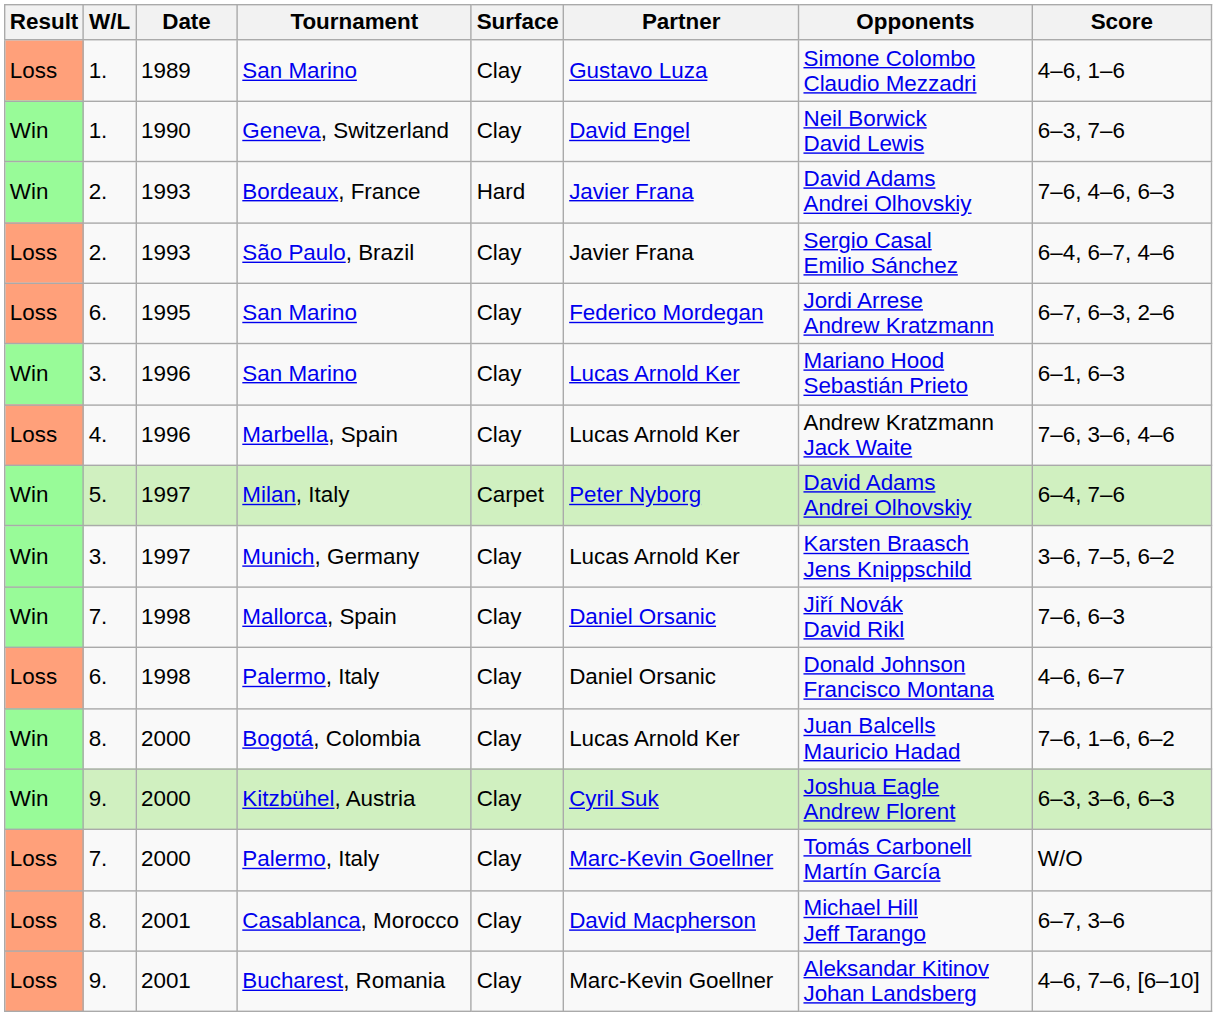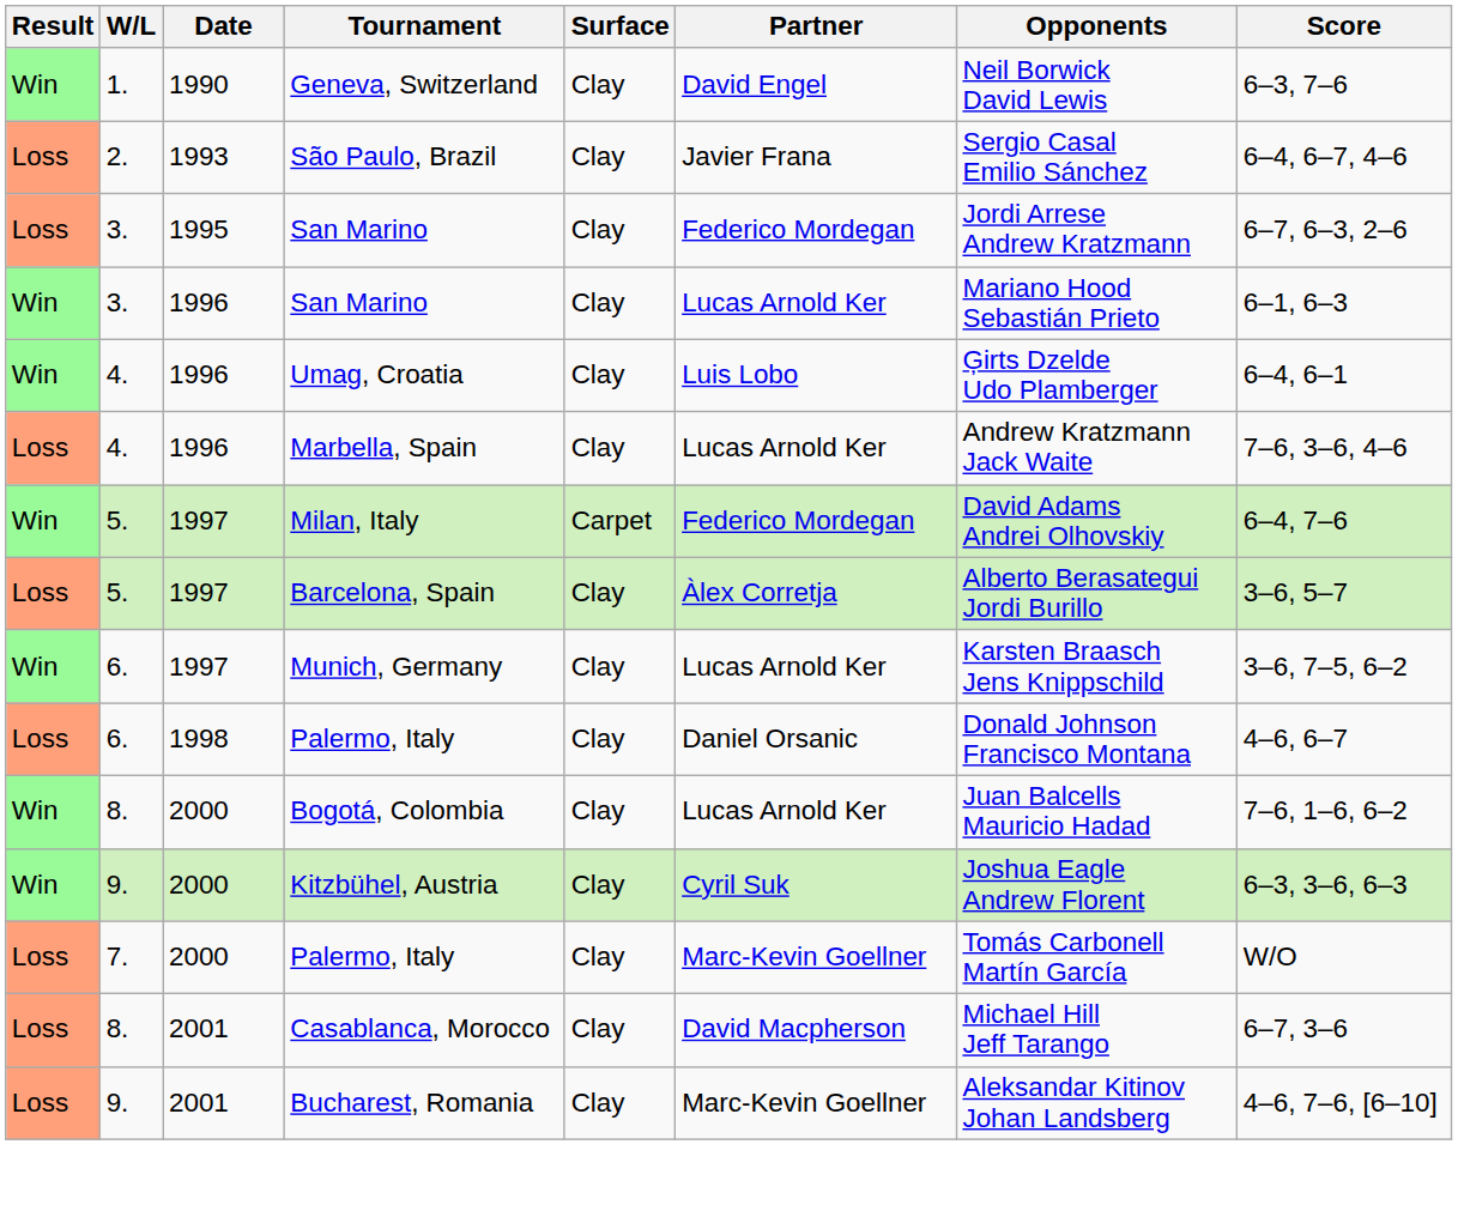 <table class="sortable wikitable">
 <tr>
 <th style="width:40px">Result</th>
 <th style="width:30px" class="unsortable">W/L</th>
 <th style="width:65px">Date</th>
 <th style="width:160px">Tournament</th>
 <th style="width:55px">Surface</th>
 <th style="width:160px">Partner</th>
 <th style="width:160px">Opponents</th>
 <th style="width:120px" class="unsortable">Score</th>
 </tr>
 <tr>
-<td style="background:#ffa07a;">Loss</td>
-<td>1.</td>
-<td>1989</td>
-<td><a href='#'>San Marino</a></td>
-<td>Clay</td>
-<td> <a href='#'>Gustavo Luza</a></td>
-<td> <a href='#'>Simone Colombo</a> <br>  <a href='#'>Claudio Mezzadri</a></td>
-<td>4–6, 1–6</td>
-</tr>
-<tr>
 <td style="background:#98fb98;">Win</td>
 <td>1.</td>
 <td>1990</td>
 <td><a href='#'>Geneva</a>, Switzerland</td>
 <td>Clay</td>
 <td> <a href='#'>David Engel</a></td>
 <td> <a href='#'>Neil Borwick</a> <br>  <a href='#'>David Lewis</a></td>
 <td>6–3, 7–6</td>
-</tr>
-<tr>
-<td style="background:#98fb98;">Win</td>
-<td>2.</td>
-<td>1993</td>
-<td><a href='#'>Bordeaux</a>, France</td>
-<td>Hard</td>
-<td> <a href='#'>Javier Frana</a></td>
-<td> <a href='#'>David Adams</a> <br>  <a href='#'>Andrei Olhovskiy</a></td>
-<td>7–6, 4–6, 6–3</td>
 </tr>
 <tr>
 <td style="background:#ffa07a;">Loss</td>
 <td>2.</td>
 <td>1993</td>
 <td><a href='#'>São Paulo</a>, Brazil</td>
 <td>Clay</td>
 <td> Javier Frana</td>
 <td> <a href='#'>Sergio Casal</a> <br>  <a href='#'>Emilio Sánchez</a></td>
 <td>6–4, 6–7, 4–6</td>
 </tr>
 <tr>
 <td style="background:#ffa07a;">Loss</td>
-<td>6.</td>
+<td>3.</td>
 <td>1995</td>
 <td><a href='#'>San Marino</a></td>
 <td>Clay</td>
 <td> <a href='#'>Federico Mordegan</a></td>
 <td> <a href='#'>Jordi Arrese</a> <br>  <a href='#'>Andrew Kratzmann</a></td>
 <td>6–7, 6–3, 2–6</td>
 </tr>
 <tr>
 <td style="background:#98fb98;">Win</td>
 <td>3.</td>
 <td>1996</td>
 <td><a href='#'>San Marino</a></td>
 <td>Clay</td>
 <td> <a href='#'>Lucas Arnold Ker</a></td>
 <td> <a href='#'>Mariano Hood</a> <br>  <a href='#'>Sebastián Prieto</a></td>
 <td>6–1, 6–3</td>
 </tr>
 <tr>
+<td style="background:#98fb98;">Win</td>
+<td>4.</td>
+<td>1996</td>
+<td><a href='#'>Umag</a>, Croatia</td>
+<td>Clay</td>
+<td> <a href='#'>Luis Lobo</a></td>
+<td> <a href='#'>Ģirts Dzelde</a> <br>  <a href='#'>Udo Plamberger</a></td>
+<td>6–4, 6–1</td>
+</tr>
+<tr>
 <td style="background:#ffa07a;">Loss</td>
 <td>4.</td>
 <td>1996</td>
 <td><a href='#'>Marbella</a>, Spain</td>
 <td>Clay</td>
 <td> Lucas Arnold Ker</td>
 <td> Andrew Kratzmann <br>  <a href='#'>Jack Waite</a></td>
 <td>7–6, 3–6, 4–6</td>
 </tr>
 <tr bgcolor="#d0f0c0">
 <td style="background:#98fb98;">Win</td>
 <td>5.</td>
 <td>1997</td>
 <td><a href='#'>Milan</a>, Italy</td>
 <td>Carpet</td>
-<td> <a href='#'>Peter Nyborg</a></td>
+<td> <a href='#'>Federico Mordegan</a></td>
 <td> <a href='#'>David Adams</a> <br>  <a href='#'>Andrei Olhovskiy</a></td>
 <td>6–4, 7–6</td>
 </tr>
+<tr bgcolor="#d0f0c0">
+<td style="background:#ffa07a;">Loss</td>
+<td>5.</td>
+<td>1997</td>
+<td><a href='#'>Barcelona</a>, Spain</td>
+<td>Clay</td>
+<td> <a href='#'>Àlex Corretja</a></td>
+<td> <a href='#'>Alberto Berasategui</a> <br>  <a href='#'>Jordi Burillo</a></td>
+<td>3–6, 5–7</td>
+</tr>
 <tr>
 <td style="background:#98fb98;">Win</td>
-<td>3.</td>
+<td>6.</td>
 <td>1997</td>
 <td><a href='#'>Munich</a>, Germany</td>
 <td>Clay</td>
 <td> Lucas Arnold Ker</td>
 <td> <a href='#'>Karsten Braasch</a> <br>  <a href='#'>Jens Knippschild</a></td>
 <td>3–6, 7–5, 6–2</td>
-</tr>
-<tr>
-<td style="background:#98fb98;">Win</td>
-<td>7.</td>
-<td>1998</td>
-<td><a href='#'>Mallorca</a>, Spain</td>
-<td>Clay</td>
-<td> <a href='#'>Daniel Orsanic</a></td>
-<td> <a href='#'>Jiří Novák</a> <br>  <a href='#'>David Rikl</a></td>
-<td>7–6, 6–3</td>
 </tr>
 <tr>
 <td style="background:#ffa07a;">Loss</td>
 <td>6.</td>
 <td>1998</td>
 <td><a href='#'>Palermo</a>, Italy</td>
 <td>Clay</td>
 <td> Daniel Orsanic</td>
 <td> <a href='#'>Donald Johnson</a> <br>  <a href='#'>Francisco Montana</a></td>
 <td>4–6, 6–7</td>
 </tr>
 <tr>
 <td style="background:#98fb98;">Win</td>
 <td>8.</td>
 <td>2000</td>
 <td><a href='#'>Bogotá</a>, Colombia</td>
 <td>Clay</td>
 <td> Lucas Arnold Ker</td>
 <td> <a href='#'>Juan Balcells</a> <br>  <a href='#'>Mauricio Hadad</a></td>
 <td>7–6, 1–6, 6–2</td>
 </tr>
 <tr bgcolor=#d0f0c0>
 <td style="background:#98fb98;">Win</td>
 <td>9.</td>
 <td>2000</td>
 <td><a href='#'>Kitzbühel</a>, Austria</td>
 <td>Clay</td>
 <td> <a href='#'>Cyril Suk</a></td>
 <td> <a href='#'>Joshua Eagle</a> <br>  <a href='#'>Andrew Florent</a></td>
 <td>6–3, 3–6, 6–3</td>
 </tr>
 <tr>
 <td style="background:#ffa07a;">Loss</td>
 <td>7.</td>
 <td>2000</td>
 <td><a href='#'>Palermo</a>, Italy</td>
 <td>Clay</td>
 <td> <a href='#'>Marc-Kevin Goellner</a></td>
 <td> <a href='#'>Tomás Carbonell</a> <br>  <a href='#'>Martín García</a></td>
 <td>W/O</td>
 </tr>
 <tr>
 <td style="background:#ffa07a;">Loss</td>
 <td>8.</td>
 <td>2001</td>
 <td><a href='#'>Casablanca</a>, Morocco</td>
 <td>Clay</td>
 <td> <a href='#'>David Macpherson</a></td>
 <td> <a href='#'>Michael Hill</a> <br>  <a href='#'>Jeff Tarango</a></td>
 <td>6–7, 3–6</td>
 </tr>
 <tr>
 <td style="background:#ffa07a;">Loss</td>
 <td>9.</td>
 <td>2001</td>
 <td><a href='#'>Bucharest</a>, Romania</td>
 <td>Clay</td>
 <td> Marc-Kevin Goellner</td>
 <td> <a href='#'>Aleksandar Kitinov</a> <br>  <a href='#'>Johan Landsberg</a></td>
 <td>4–6, 7–6, [6–10]</td>
 </tr>
 </table>
